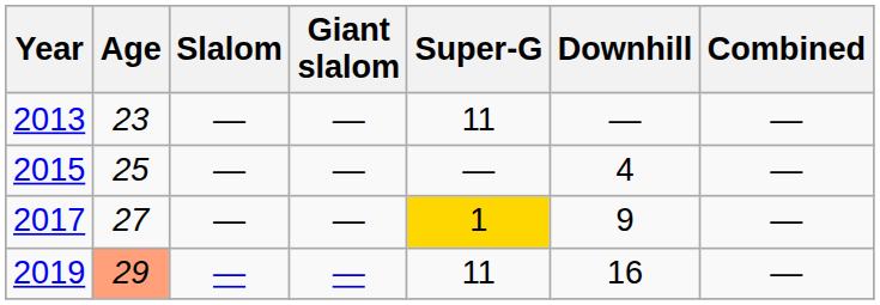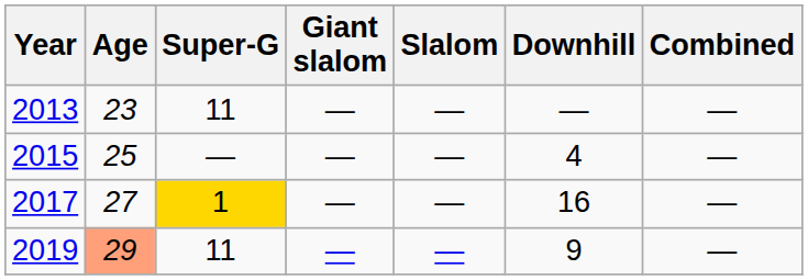 <table class=wikitable style="text-align:center">
 <tr>
 <th>Year</th>
 <th>Age</th>
+<th>Super-G</th>
+<th>Giant<br>slalom</th>
 <th>Slalom</th>
-<th>Giant<br>slalom</th>
-<th>Super-G</th>
 <th>Downhill</th>
 <th>Combined</th>
 </tr>
 <tr>
 <td><a href='#'>2013</a></td>
 <td><em>23</em></td>
+<td>11</td>
 <td>—</td>
 <td>—</td>
-<td>11</td>
 <td>—</td>
 <td>—</td>
 </tr>
 <tr>
 <td><a href='#'>2015</a></td>
 <td><em>25</em></td>
 <td>—</td>
 <td>—</td>
 <td>—</td>
 <td>4</td>
 <td>—</td>
 </tr>
 <tr>
 <td><a href='#'>2017</a></td>
 <td><em>27</em></td>
+<td bgcolor="gold">1</td>
 <td>—</td>
 <td>—</td>
-<td bgcolor="gold">1</td>
-<td>9</td>
+<td>16</td>
 <td>—</td>
 </tr>
 <tr>
 <td><a href='#'>2019</a></td>
 <td style="background: lightsalmon;"><em>29</em></td>
+<td>11</td>
 <td><a href='#'>—</a></td>
 <td><a href='#'>—</a></td>
-<td>11</td>
-<td>16</td>
+<td>9</td>
 <td>—</td>
 </tr>
 </table>
